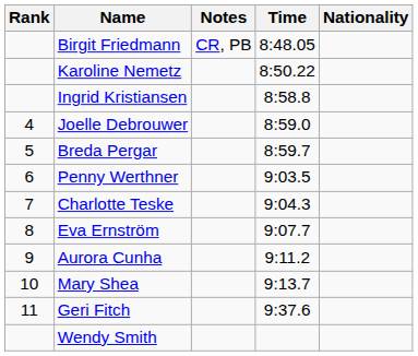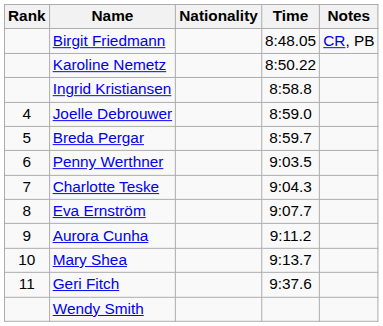 <table class="wikitable sortable" style="text-align:center">
 <tr>
 <th>Rank</th>
 <th>Name</th>
+<th>Nationality</th>
+<th>Time</th>
 <th>Notes</th>
-<th>Time</th>
-<th>Nationality</th>
 </tr>
 <tr>
 <td></td>
 <td align=left><a href='#'>Birgit Friedmann</a></td>
+<td align=left></td>
+<td>8:48.05</td>
 <td><a href='#'>CR</a>, PB</td>
-<td>8:48.05</td>
-<td align=left></td>
 </tr>
 <tr>
 <td></td>
 <td align=left><a href='#'>Karoline Nemetz</a></td>
+<td align=left></td>
+<td>8:50.22</td>
 <td></td>
-<td>8:50.22</td>
-<td align=left></td>
 </tr>
 <tr>
 <td></td>
 <td align=left><a href='#'>Ingrid Kristiansen</a></td>
+<td align=left></td>
+<td>8:58.8</td>
 <td></td>
-<td>8:58.8</td>
-<td align=left></td>
 </tr>
 <tr>
 <td>4</td>
 <td align=left><a href='#'>Joelle Debrouwer</a></td>
+<td align=left></td>
+<td>8:59.0</td>
 <td></td>
-<td>8:59.0</td>
-<td align=left></td>
 </tr>
 <tr>
 <td>5</td>
 <td align=left><a href='#'>Breda Pergar</a></td>
+<td align=left></td>
+<td>8:59.7</td>
 <td></td>
-<td>8:59.7</td>
-<td align=left></td>
 </tr>
 <tr>
 <td>6</td>
 <td align=left><a href='#'>Penny Werthner</a></td>
+<td align=left></td>
+<td>9:03.5</td>
 <td></td>
-<td>9:03.5</td>
-<td align=left></td>
 </tr>
 <tr>
 <td>7</td>
 <td align=left><a href='#'>Charlotte Teske</a></td>
+<td align=left></td>
+<td>9:04.3</td>
 <td></td>
-<td>9:04.3</td>
-<td align=left></td>
 </tr>
 <tr>
 <td>8</td>
 <td align=left><a href='#'>Eva Ernström</a></td>
+<td align=left></td>
+<td>9:07.7</td>
 <td></td>
-<td>9:07.7</td>
-<td align=left></td>
 </tr>
 <tr>
 <td>9</td>
 <td align=left><a href='#'>Aurora Cunha</a></td>
+<td align=left></td>
+<td>9:11.2</td>
 <td></td>
-<td>9:11.2</td>
-<td align=left></td>
 </tr>
 <tr>
 <td>10</td>
 <td align=left><a href='#'>Mary Shea</a></td>
+<td align=left></td>
+<td>9:13.7</td>
 <td></td>
-<td>9:13.7</td>
-<td align=left></td>
 </tr>
 <tr>
 <td>11</td>
 <td align=left><a href='#'>Geri Fitch</a></td>
+<td align=left></td>
+<td>9:37.6</td>
 <td></td>
-<td>9:37.6</td>
-<td align=left></td>
 </tr>
 <tr>
 <td></td>
 <td align=left><a href='#'>Wendy Smith</a></td>
+<td align=left></td>
 <td></td>
 <td></td>
-<td align=left></td>
 </tr>
 </table>
